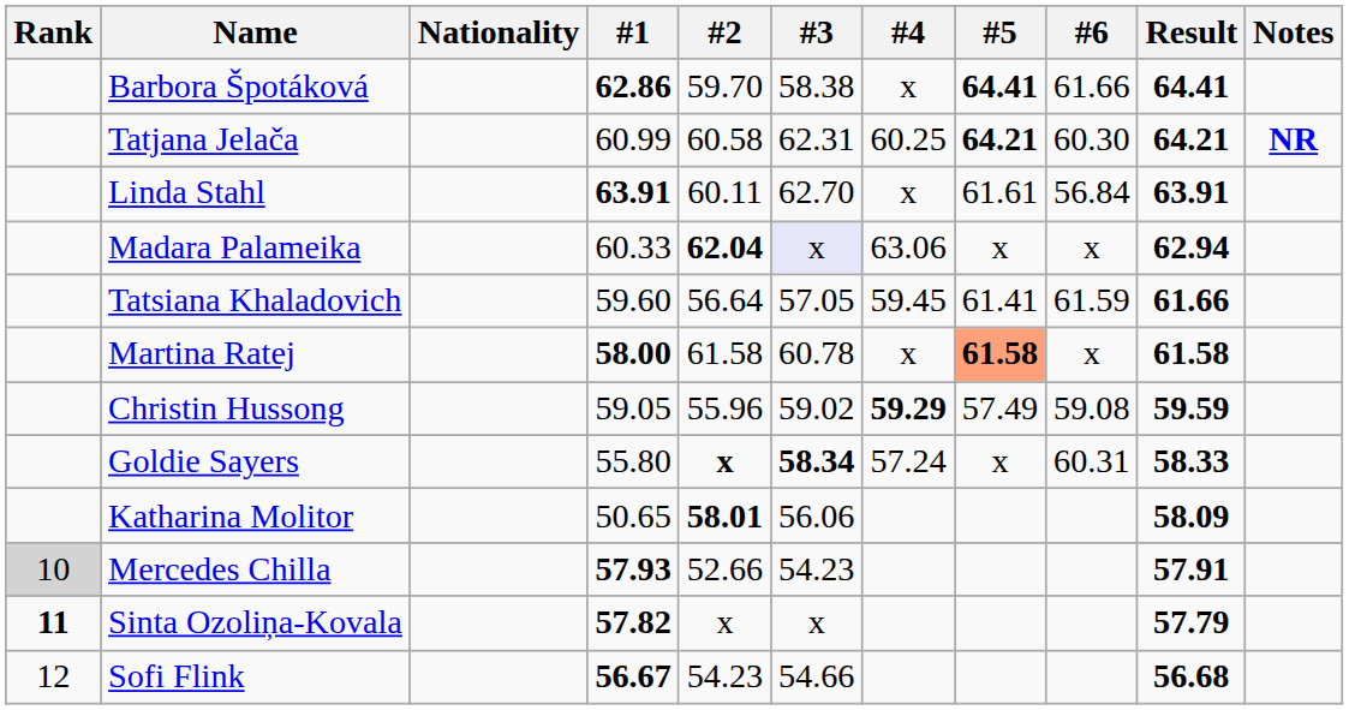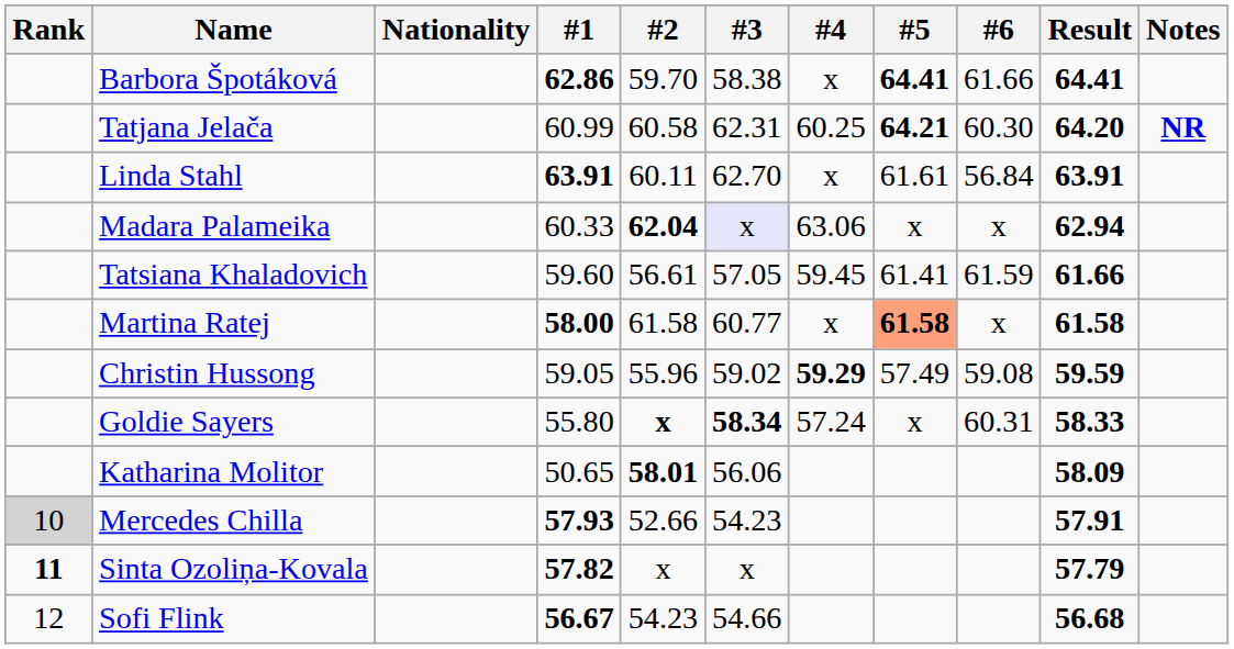 <table class="wikitable sortable" style="text-align:center">
 <tr>
 <th>Rank</th>
 <th>Name</th>
 <th>Nationality</th>
 <th>#1</th>
 <th>#2</th>
 <th>#3</th>
 <th>#4</th>
 <th>#5</th>
 <th>#6</th>
 <th>Result</th>
 <th>Notes</th>
 </tr>
 <tr>
 <td></td>
 <td align=left><a href='#'>Barbora Špotáková</a></td>
 <td align=left></td>
 <td><strong>62.86</strong></td>
 <td>59.70</td>
 <td>58.38</td>
 <td>x</td>
 <td><strong>64.41</strong></td>
 <td>61.66</td>
 <td><strong>64.41</strong></td>
 <td></td>
 </tr>
 <tr>
 <td></td>
 <td align=left><a href='#'>Tatjana Jelača</a></td>
 <td align=left></td>
 <td>60.99</td>
 <td>60.58</td>
 <td>62.31</td>
 <td>60.25</td>
 <td><strong>64.21</strong></td>
 <td>60.30</td>
-<td><strong>64.21</strong></td>
+<td><strong>64.20</strong></td>
 <td><strong><a href='#'>NR</a></strong></td>
 </tr>
 <tr>
 <td></td>
 <td align=left><a href='#'>Linda Stahl</a></td>
 <td align=left></td>
 <td><strong>63.91</strong></td>
 <td>60.11</td>
 <td>62.70</td>
 <td>x</td>
 <td>61.61</td>
 <td>56.84</td>
 <td><strong>63.91</strong></td>
 <td></td>
 </tr>
 <tr>
 <td></td>
 <td align=left><a href='#'>Madara Palameika</a></td>
 <td align=left></td>
 <td>60.33</td>
 <td><strong>62.04</strong></td>
 <td style="background: lavender;">x</td>
 <td>63.06</td>
 <td>x</td>
 <td>x</td>
 <td><strong>62.94</strong></td>
 <td></td>
 </tr>
 <tr>
 <td></td>
 <td align=left><a href='#'>Tatsiana Khaladovich</a></td>
 <td align=left></td>
 <td>59.60</td>
-<td>56.64</td>
+<td>56.61</td>
 <td>57.05</td>
 <td>59.45</td>
 <td>61.41</td>
 <td>61.59</td>
 <td><strong>61.66</strong></td>
 <td></td>
 </tr>
 <tr>
 <td></td>
 <td align=left><a href='#'>Martina Ratej</a></td>
 <td align=left></td>
 <td><strong>58.00</strong></td>
 <td>61.58</td>
-<td>60.78</td>
+<td>60.77</td>
 <td>x</td>
 <td style="background: lightsalmon;"><strong>61.58</strong></td>
 <td>x</td>
 <td><strong>61.58</strong></td>
 <td></td>
 </tr>
 <tr>
 <td></td>
 <td align=left><a href='#'>Christin Hussong</a></td>
 <td align=left></td>
 <td>59.05</td>
 <td>55.96</td>
 <td>59.02</td>
 <td><strong>59.29</strong></td>
 <td>57.49</td>
 <td>59.08</td>
 <td><strong>59.59</strong></td>
 <td></td>
 </tr>
 <tr>
 <td></td>
 <td align=left><a href='#'>Goldie Sayers</a></td>
 <td align=left></td>
 <td>55.80</td>
 <td><strong>x</strong></td>
 <td><strong>58.34</strong></td>
 <td>57.24</td>
 <td>x</td>
 <td>60.31</td>
 <td><strong>58.33</strong></td>
 <td></td>
 </tr>
 <tr>
 <td></td>
 <td align=left><a href='#'>Katharina Molitor</a></td>
 <td align=left></td>
 <td>50.65</td>
 <td><strong>58.01</strong></td>
 <td>56.06</td>
 <td></td>
 <td></td>
 <td></td>
 <td><strong>58.09</strong></td>
 <td></td>
 </tr>
 <tr>
 <td style="background: lightgrey;">10</td>
 <td align=left><a href='#'>Mercedes Chilla</a></td>
 <td align=left></td>
 <td><strong>57.93</strong></td>
 <td>52.66</td>
 <td>54.23</td>
 <td></td>
 <td></td>
 <td></td>
 <td><strong>57.91</strong></td>
 <td></td>
 </tr>
 <tr>
 <td><strong>11</strong></td>
 <td align=left><a href='#'>Sinta Ozoliņa-Kovala</a></td>
 <td align=left></td>
 <td><strong>57.82</strong></td>
 <td>x</td>
 <td>x</td>
 <td></td>
 <td></td>
 <td></td>
 <td><strong>57.79</strong></td>
 <td></td>
 </tr>
 <tr>
 <td>12</td>
 <td align=left><a href='#'>Sofi Flink</a></td>
 <td align=left></td>
 <td><strong>56.67</strong></td>
 <td>54.23</td>
 <td>54.66</td>
 <td></td>
 <td></td>
 <td></td>
 <td><strong>56.68</strong></td>
 <td></td>
 </tr>
 </table>
